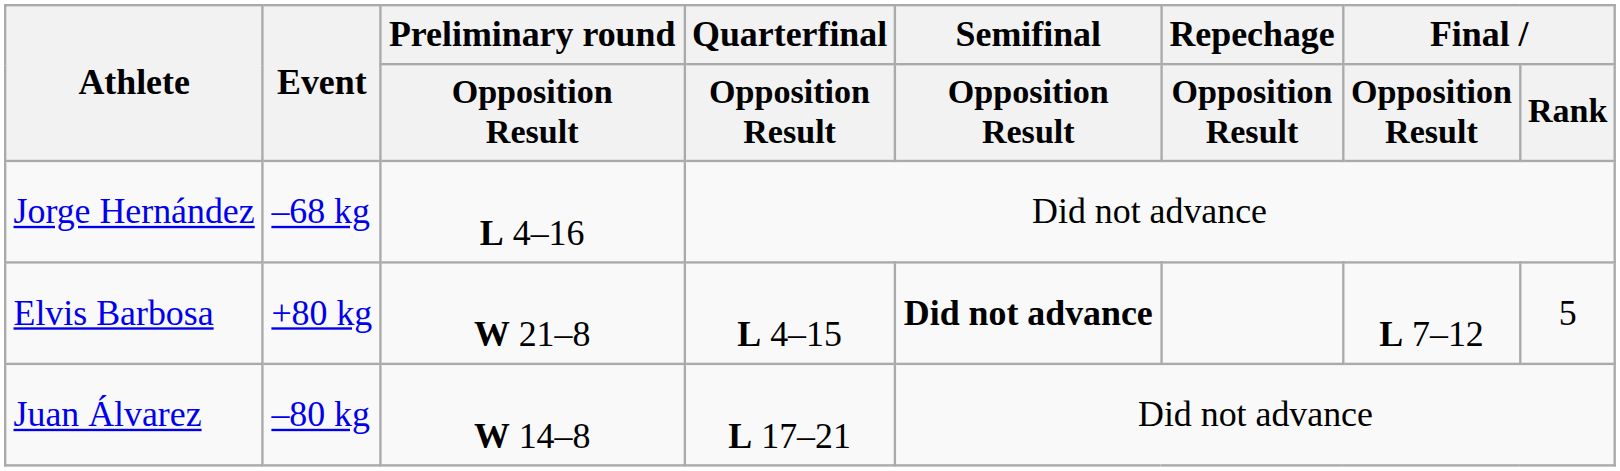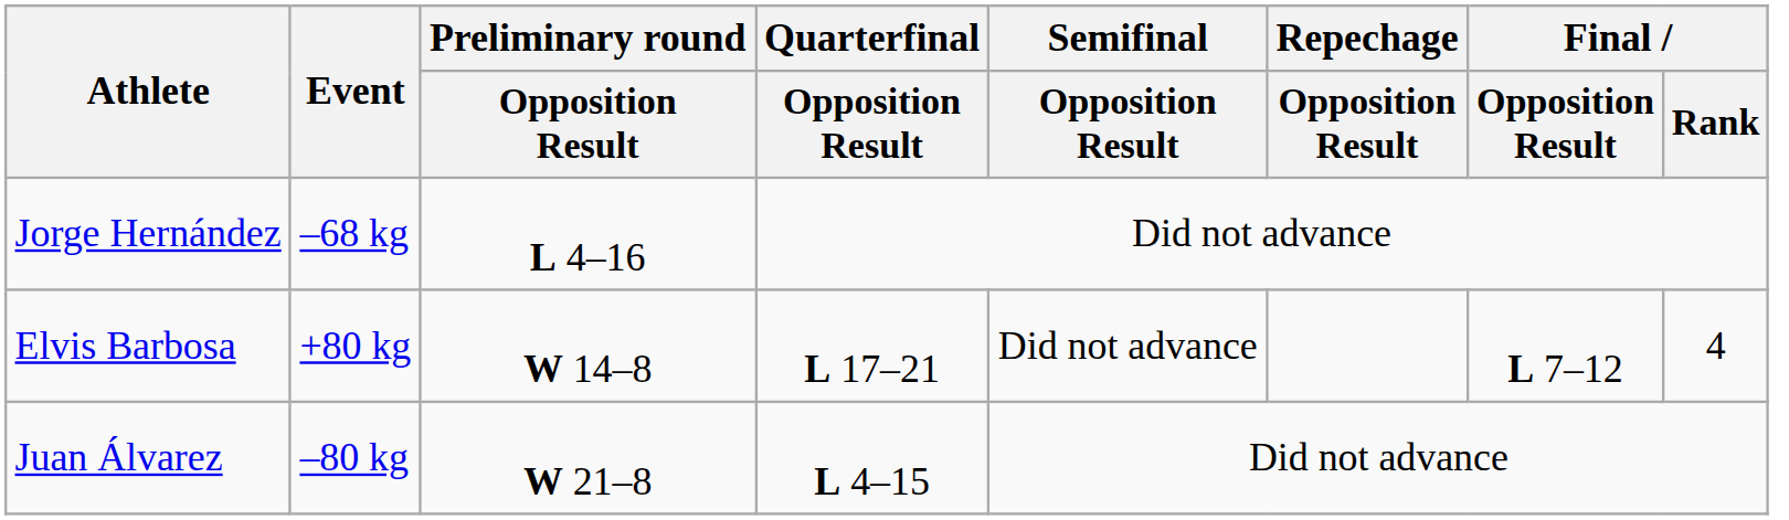 <table class=wikitable style=font-size:95%;text-align:center>
 <tr>
 <th rowspan=2>Athlete</th>
 <th rowspan=2>Event</th>
 <th>Preliminary round</th>
 <th>Quarterfinal</th>
 <th>Semifinal</th>
 <th>Repechage</th>
 <th colspan=2>Final / </th>
 </tr>
 <tr style=font-size:95%>
 <th>Opposition<br>Result</th>
 <th>Opposition<br>Result</th>
 <th>Opposition<br>Result</th>
 <th>Opposition<br>Result</th>
 <th>Opposition<br>Result</th>
 <th>Rank</th>
 </tr>
 <tr>
 <td align=left><a href='#'>Jorge Hernández</a></td>
 <td align=left><a href='#'>–68 kg</a></td>
 <td><br><strong>L</strong> 4–16</td>
 <td colspan=5>Did not advance</td>
 </tr>
 <tr align=center>
 <td align=left><a href='#'>Elvis Barbosa</a></td>
 <td align=left><a href='#'>+80 kg</a></td>
-<td><br><strong>W</strong> 21–8</td>
-<td><br><strong>L</strong> 4–15</td>
-<td><strong>Did not advance</strong></td>
+<td><br><strong>W</strong> 14–8</td>
+<td><br><strong>L</strong> 17–21</td>
+<td>Did not advance</td>
 <td></td>
 <td><br><strong>L</strong> 7–12</td>
-<td>5</td>
+<td>4</td>
 </tr>
 <tr align=center>
 <td align=left><a href='#'>Juan Álvarez</a></td>
 <td align=left><a href='#'>–80 kg</a></td>
-<td><br><strong>W</strong> 14–8</td>
-<td><br><strong>L</strong> 17–21</td>
+<td><br><strong>W</strong> 21–8</td>
+<td><br><strong>L</strong> 4–15</td>
 <td colspan=4>Did not advance</td>
 </tr>
 </table>
